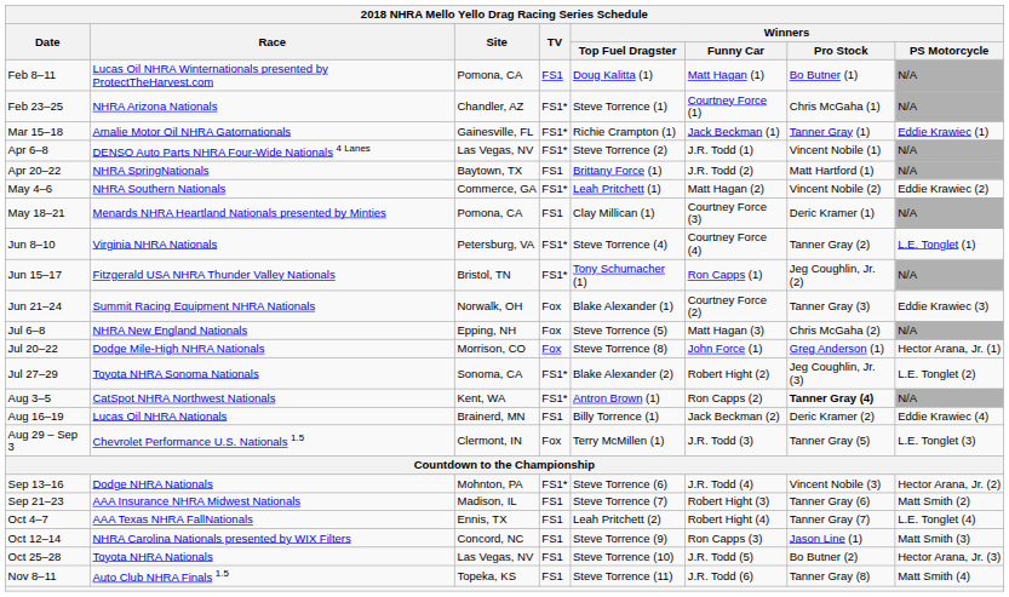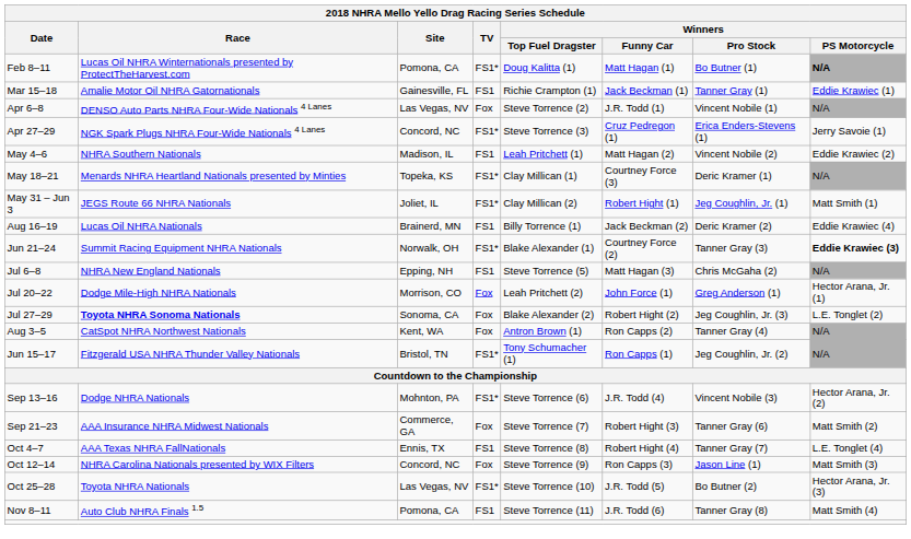 <table class="wikitable" style="font-size:90%;">
 <tr>
 <th colspan="8">2018 NHRA Mello Yello Drag Racing Series Schedule</th>
 </tr>
 <tr>
 <th rowspan="2">Date</th>
 <th rowspan="2">Race</th>
 <th rowspan="2">Site</th>
 <th rowspan="2">TV</th>
 <th colspan="4">Winners</th>
 </tr>
 <tr>
 <th>Top Fuel Dragster</th>
 <th>Funny Car</th>
 <th>Pro Stock</th>
 <th>PS Motorcycle</th>
 </tr>
 <tr>
 <td>Feb 8–11</td>
 <td><a href='#'>Lucas Oil NHRA Winternationals presented by ProtectTheHarvest.com</a></td>
 <td>Pomona, CA</td>
-<td><a href='#'>FS1</a></td>
+<td>FS1*</td>
 <td><a href='#'>Doug Kalitta</a> (1)</td>
 <td><a href='#'>Matt Hagan</a> (1)</td>
 <td><a href='#'>Bo Butner</a> (1)</td>
-<td style="background:#b0b0b0;">N/A</td>
-</tr>
-<tr>
-<td>Feb 23–25</td>
-<td><a href='#'>NHRA Arizona Nationals</a></td>
-<td>Chandler, AZ</td>
-<td>FS1*</td>
-<td>Steve Torrence (1)</td>
-<td><a href='#'>Courtney Force</a> (1)</td>
-<td>Chris McGaha (1)</td>
-<td style="background:#b0b0b0;">N/A</td>
+<td style="background:#b0b0b0;"><strong>N/A</strong></td>
 </tr>
 <tr>
 <td>Mar 15–18</td>
 <td><a href='#'>Amalie Motor Oil NHRA Gatornationals</a></td>
 <td>Gainesville, FL</td>
-<td>FS1*</td>
+<td>FS1</td>
 <td>Richie Crampton (1)</td>
 <td><a href='#'>Jack Beckman</a> (1)</td>
 <td><a href='#'>Tanner Gray</a> (1)</td>
 <td><a href='#'>Eddie Krawiec</a> (1)</td>
 </tr>
 <tr>
 <td>Apr 6–8</td>
 <td><a href='#'>DENSO Auto Parts NHRA Four-Wide Nationals</a> <sup>4 Lanes</sup></td>
 <td>Las Vegas, NV</td>
-<td>FS1*</td>
+<td>Fox</td>
 <td>Steve Torrence (2)</td>
 <td>J.R. Todd (1)</td>
 <td>Vincent Nobile (1)</td>
 <td style="background:#b0b0b0;">N/A</td>
 </tr>
 <tr>
-<td>Apr 20–22</td>
-<td><a href='#'>NHRA SpringNationals</a></td>
-<td>Baytown, TX</td>
-<td>FS1</td>
-<td><a href='#'>Brittany Force</a> (1)</td>
-<td>J.R. Todd (2)</td>
-<td>Matt Hartford (1)</td>
-<td style="background:#b0b0b0;">N/A</td>
+<td>Apr 27–29</td>
+<td><a href='#'>NGK Spark Plugs NHRA Four-Wide Nationals</a> <sup>4 Lanes</sup></td>
+<td>Concord, NC</td>
+<td>FS1*</td>
+<td>Steve Torrence (3)</td>
+<td><a href='#'>Cruz Pedregon</a> (1)</td>
+<td><a href='#'>Erica Enders-Stevens</a> (1)</td>
+<td>Jerry Savoie (1)</td>
 </tr>
 <tr>
 <td>May 4–6</td>
 <td><a href='#'>NHRA Southern Nationals</a></td>
-<td>Commerce, GA</td>
-<td>FS1*</td>
+<td>Madison, IL</td>
+<td>FS1</td>
 <td><a href='#'>Leah Pritchett</a> (1)</td>
 <td>Matt Hagan (2)</td>
 <td>Vincent Nobile (2)</td>
 <td>Eddie Krawiec (2)</td>
 </tr>
 <tr>
 <td>May 18–21 </td>
 <td><a href='#'>Menards NHRA Heartland Nationals presented by Minties</a></td>
-<td>Pomona, CA</td>
-<td>FS1</td>
+<td>Topeka, KS</td>
+<td>FS1*</td>
 <td>Clay Millican (1)</td>
 <td>Courtney Force (3)</td>
 <td>Deric Kramer (1)</td>
 <td style="background:#b0b0b0;">N/A</td>
 </tr>
 <tr>
-<td>Jun 8–10</td>
-<td><a href='#'>Virginia NHRA Nationals</a></td>
-<td>Petersburg, VA</td>
+<td>May 31 – Jun 3</td>
+<td><a href='#'>JEGS Route 66 NHRA Nationals</a></td>
+<td>Joliet, IL</td>
 <td>FS1*</td>
-<td>Steve Torrence (4)</td>
-<td>Courtney Force (4)</td>
-<td>Tanner Gray (2)</td>
-<td><a href='#'>L.E. Tonglet</a> (1)</td>
-</tr>
-<tr>
-<td>Jun 15–17</td>
-<td><a href='#'>Fitzgerald USA NHRA Thunder Valley Nationals</a></td>
-<td>Bristol, TN</td>
-<td>FS1*</td>
-<td><a href='#'>Tony Schumacher</a> (1)</td>
-<td><a href='#'>Ron Capps</a> (1)</td>
-<td>Jeg Coughlin, Jr. (2)</td>
-<td style="background:#b0b0b0;">N/A</td>
-</tr>
-<tr>
-<td>Jun 21–24</td>
-<td><a href='#'>Summit Racing Equipment NHRA Nationals</a></td>
-<td>Norwalk, OH</td>
-<td>Fox</td>
-<td>Blake Alexander (1)</td>
-<td>Courtney Force (2)</td>
-<td>Tanner Gray (3)</td>
-<td>Eddie Krawiec (3)</td>
-</tr>
-<tr>
-<td>Jul 6–8</td>
-<td><a href='#'>NHRA New England Nationals</a></td>
-<td>Epping, NH</td>
-<td>Fox</td>
-<td>Steve Torrence (5)</td>
-<td>Matt Hagan (3)</td>
-<td>Chris McGaha (2)</td>
-<td style="background:#b0b0b0;">N/A</td>
-</tr>
-<tr>
-<td>Jul 20–22</td>
-<td><a href='#'>Dodge Mile-High NHRA Nationals</a></td>
-<td>Morrison, CO</td>
-<td><a href='#'>Fox</a></td>
-<td>Steve Torrence (8)</td>
-<td><a href='#'>John Force</a> (1)</td>
-<td><a href='#'>Greg Anderson</a> (1)</td>
-<td>Hector Arana, Jr. (1)</td>
-</tr>
-<tr>
-<td>Jul 27–29</td>
-<td><a href='#'>Toyota NHRA Sonoma Nationals</a></td>
-<td>Sonoma, CA</td>
-<td>FS1*</td>
-<td>Blake Alexander (2)</td>
-<td>Robert Hight (2)</td>
-<td>Jeg Coughlin, Jr. (3)</td>
-<td>L.E. Tonglet (2)</td>
-</tr>
-<tr>
-<td>Aug 3–5</td>
-<td><a href='#'>CatSpot NHRA Northwest Nationals</a></td>
-<td>Kent, WA</td>
-<td>FS1*</td>
-<td><a href='#'>Antron Brown</a> (1)</td>
-<td>Ron Capps (2)</td>
-<td><strong>Tanner Gray (4)</strong></td>
-<td style="background:#b0b0b0;">N/A</td>
+<td>Clay Millican (2)</td>
+<td><a href='#'>Robert Hight</a> (1)</td>
+<td><a href='#'>Jeg Coughlin, Jr.</a> (1)</td>
+<td>Matt Smith (1)</td>
 </tr>
 <tr>
 <td>Aug 16–19</td>
 <td><a href='#'>Lucas Oil NHRA Nationals</a></td>
 <td>Brainerd, MN</td>
 <td>FS1</td>
 <td>Billy Torrence (1)</td>
 <td>Jack Beckman (2)</td>
 <td>Deric Kramer (2)</td>
 <td>Eddie Krawiec (4)</td>
 </tr>
 <tr>
-<td>Aug 29 – Sep 3</td>
-<td><a href='#'>Chevrolet Performance U.S. Nationals</a> <sup>1.5</sup></td>
-<td>Clermont, IN</td>
+<td>Jun 21–24</td>
+<td><a href='#'>Summit Racing Equipment NHRA Nationals</a></td>
+<td>Norwalk, OH</td>
+<td>FS1*</td>
+<td>Blake Alexander (1)</td>
+<td>Courtney Force (2)</td>
+<td>Tanner Gray (3)</td>
+<td><strong>Eddie Krawiec (3)</strong></td>
+</tr>
+<tr>
+<td>Jul 6–8</td>
+<td><a href='#'>NHRA New England Nationals</a></td>
+<td>Epping, NH</td>
+<td>FS1</td>
+<td>Steve Torrence (5)</td>
+<td>Matt Hagan (3)</td>
+<td>Chris McGaha (2)</td>
+<td style="background:#b0b0b0;">N/A</td>
+</tr>
+<tr>
+<td>Jul 20–22</td>
+<td><a href='#'>Dodge Mile-High NHRA Nationals</a></td>
+<td>Morrison, CO</td>
+<td><a href='#'>Fox</a></td>
+<td>Leah Pritchett (2)</td>
+<td><a href='#'>John Force</a> (1)</td>
+<td><a href='#'>Greg Anderson</a> (1)</td>
+<td>Hector Arana, Jr. (1)</td>
+</tr>
+<tr>
+<td>Jul 27–29</td>
+<td><strong><a href='#'>Toyota NHRA Sonoma Nationals</a></strong></td>
+<td>Sonoma, CA</td>
 <td>Fox</td>
-<td>Terry McMillen (1)</td>
-<td>J.R. Todd (3)</td>
-<td>Tanner Gray (5)</td>
-<td>L.E. Tonglet (3)</td>
+<td>Blake Alexander (2)</td>
+<td>Robert Hight (2)</td>
+<td>Jeg Coughlin, Jr. (3)</td>
+<td>L.E. Tonglet (2)</td>
+</tr>
+<tr>
+<td>Aug 3–5</td>
+<td><a href='#'>CatSpot NHRA Northwest Nationals</a></td>
+<td>Kent, WA</td>
+<td>Fox</td>
+<td><a href='#'>Antron Brown</a> (1)</td>
+<td>Ron Capps (2)</td>
+<td>Tanner Gray (4)</td>
+<td style="background:#b0b0b0;">N/A</td>
+</tr>
+<tr>
+<td>Jun 15–17</td>
+<td><a href='#'>Fitzgerald USA NHRA Thunder Valley Nationals</a></td>
+<td>Bristol, TN</td>
+<td>FS1*</td>
+<td><a href='#'>Tony Schumacher</a> (1)</td>
+<td><a href='#'>Ron Capps</a> (1)</td>
+<td>Jeg Coughlin, Jr. (2)</td>
+<td style="background:#b0b0b0;">N/A</td>
 </tr>
 <tr>
 <th colspan="8">Countdown to the Championship</th>
 </tr>
 <tr>
 <td>Sep 13–16</td>
 <td><a href='#'>Dodge NHRA Nationals</a></td>
 <td>Mohnton, PA</td>
 <td>FS1*</td>
 <td>Steve Torrence (6)</td>
 <td>J.R. Todd (4)</td>
 <td>Vincent Nobile (3)</td>
 <td>Hector Arana, Jr. (2)</td>
 </tr>
 <tr>
 <td>Sep 21–23</td>
 <td><a href='#'>AAA Insurance NHRA Midwest Nationals</a></td>
-<td>Madison, IL</td>
-<td>FS1</td>
+<td>Commerce, GA</td>
+<td>Fox</td>
 <td>Steve Torrence (7)</td>
 <td>Robert Hight (3)</td>
 <td>Tanner Gray (6)</td>
 <td>Matt Smith (2)</td>
 </tr>
 <tr>
 <td>Oct 4–7</td>
 <td><a href='#'>AAA Texas NHRA FallNationals</a></td>
 <td>Ennis, TX</td>
 <td>FS1</td>
-<td>Leah Pritchett (2)</td>
+<td>Steve Torrence (8)</td>
 <td>Robert Hight (4)</td>
 <td>Tanner Gray (7)</td>
 <td>L.E. Tonglet (4)</td>
 </tr>
 <tr>
 <td>Oct 12–14</td>
 <td><a href='#'>NHRA Carolina Nationals presented by WIX Filters</a></td>
 <td>Concord, NC</td>
-<td>FS1</td>
+<td>Fox</td>
 <td>Steve Torrence (9)</td>
 <td>Ron Capps (3)</td>
 <td><a href='#'>Jason Line</a> (1)</td>
 <td>Matt Smith (3)</td>
 </tr>
 <tr>
 <td>Oct 25–28</td>
 <td><a href='#'>Toyota NHRA Nationals</a></td>
 <td>Las Vegas, NV</td>
-<td>FS1</td>
+<td>FS1*</td>
 <td>Steve Torrence (10)</td>
 <td>J.R. Todd (5)</td>
 <td>Bo Butner (2)</td>
 <td>Hector Arana, Jr. (3)</td>
 </tr>
 <tr>
 <td>Nov 8–11</td>
 <td><a href='#'>Auto Club NHRA Finals</a> <sup>1.5</sup></td>
-<td>Topeka, KS</td>
+<td>Pomona, CA</td>
 <td>FS1</td>
 <td>Steve Torrence (11)</td>
 <td>J.R. Todd (6)</td>
 <td>Tanner Gray (8)</td>
 <td>Matt Smith (4)</td>
 </tr>
 <tr>
 <td align="center" colspan="8" style="font-size: 10pt"></td>
 </tr>
 </table>
